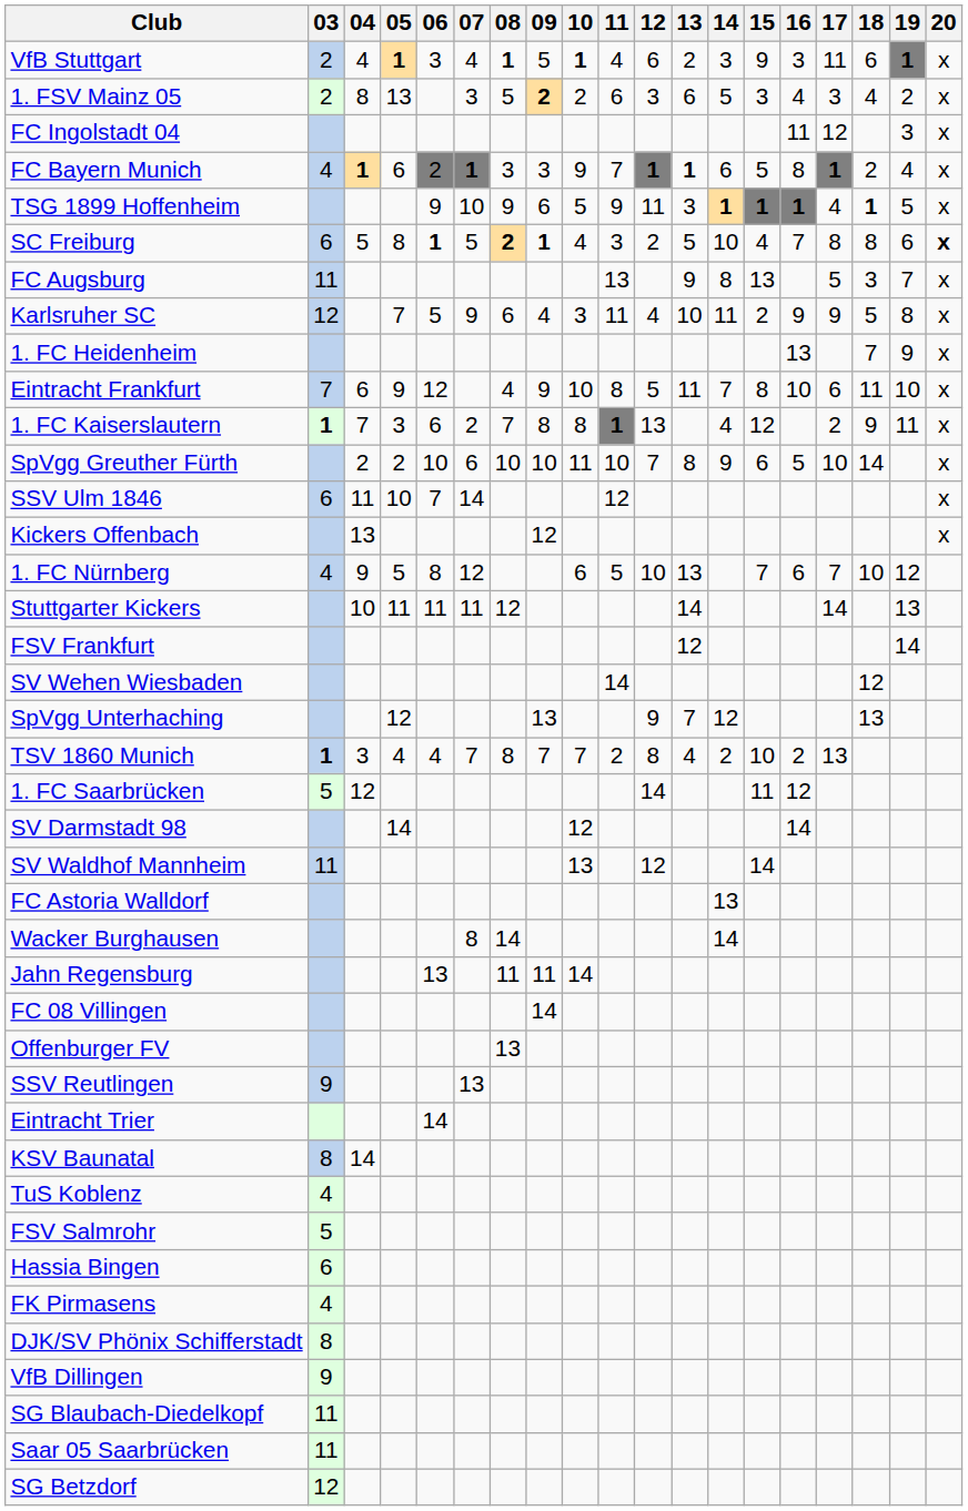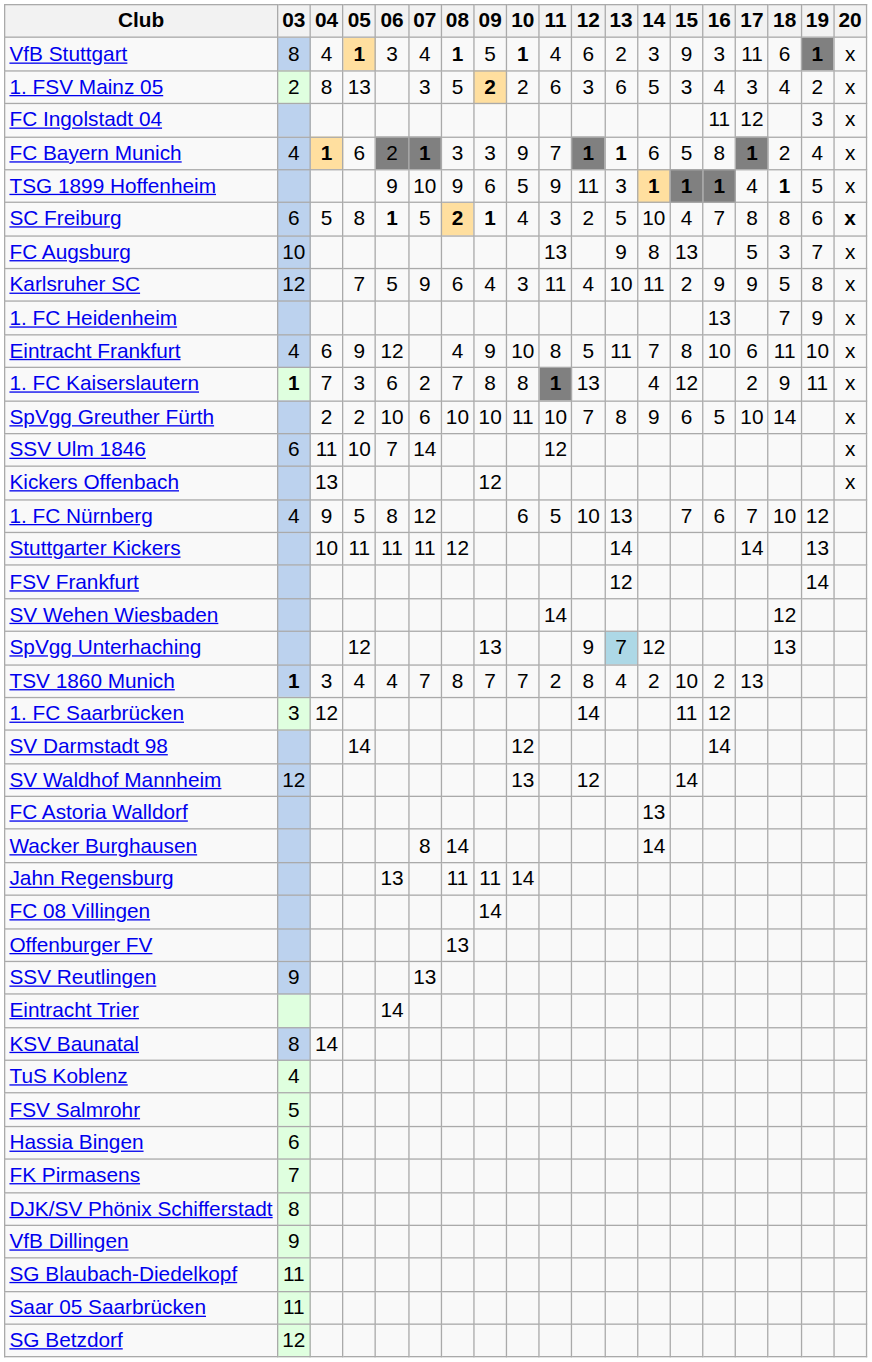 <table class="wikitable sortable">
 <tr>
 <th>Club</th>
 <th class="unsortable">03</th>
 <th class="unsortable">04</th>
 <th class="unsortable">05</th>
 <th class="unsortable">06</th>
 <th class="unsortable">07</th>
 <th class="unsortable">08</th>
 <th class="unsortable">09</th>
 <th class="unsortable">10</th>
 <th class="unsortable">11</th>
 <th class="unsortable">12</th>
 <th class="unsortable">13</th>
 <th class="unsortable">14</th>
 <th class="unsortable">15</th>
 <th class="unsortable">16</th>
 <th class="unsortable">17</th>
 <th class="unsortable">18</th>
 <th class="unsortable">19</th>
 <th class="unsortable">20</th>
 </tr>
 <tr align="center">
 <td align="left"><a href='#'>VfB Stuttgart</a></td>
-<td bgcolor=#BCD2EE>2</td>
+<td bgcolor=#BCD2EE>8</td>
 <td>4</td>
 <td style="background:#ffdf9f"><strong>1</strong></td>
 <td>3</td>
 <td>4</td>
 <td><strong>1</strong></td>
 <td>5</td>
 <td><strong>1</strong></td>
 <td>4</td>
 <td>6</td>
 <td>2</td>
 <td>3</td>
 <td>9</td>
 <td>3</td>
 <td>11</td>
 <td>6</td>
 <td style="background:#808080"><strong>1</strong></td>
 <td>x</td>
 </tr>
 <tr align="center">
 <td align="left"><a href='#'>1. FSV Mainz 05</a></td>
 <td style="background:#dfffdf">2</td>
 <td>8</td>
 <td>13</td>
 <td></td>
 <td>3</td>
 <td>5</td>
 <td style="background:#ffdf9f"><strong>2</strong></td>
 <td>2</td>
 <td>6</td>
 <td>3</td>
 <td>6</td>
 <td>5</td>
 <td>3</td>
 <td>4</td>
 <td>3</td>
 <td>4</td>
 <td>2</td>
 <td>x</td>
 </tr>
 <tr align="center">
 <td align="left"><a href='#'>FC Ingolstadt 04</a></td>
 <td bgcolor=#BCD2EE></td>
 <td></td>
 <td></td>
 <td></td>
 <td></td>
 <td></td>
 <td></td>
 <td></td>
 <td></td>
 <td></td>
 <td></td>
 <td></td>
 <td></td>
 <td>11</td>
 <td>12</td>
 <td></td>
 <td>3</td>
 <td>x</td>
 </tr>
 <tr align="center">
 <td align="left"><a href='#'>FC Bayern Munich</a></td>
 <td bgcolor=#BCD2EE>4</td>
 <td style="background:#ffdf9f"><strong>1</strong></td>
 <td>6</td>
 <td style="background:#808080">2</td>
 <td style="background:#808080"><strong>1</strong></td>
 <td>3</td>
 <td>3</td>
 <td>9</td>
 <td>7</td>
 <td style="background:#808080"><strong>1</strong></td>
 <td><strong>1</strong></td>
 <td>6</td>
 <td>5</td>
 <td>8</td>
 <td style="background:#808080"><strong>1</strong></td>
 <td>2</td>
 <td>4</td>
 <td>x</td>
 </tr>
 <tr align="center">
 <td align="left"><a href='#'>TSG 1899 Hoffenheim</a></td>
 <td bgcolor=#BCD2EE></td>
 <td></td>
 <td></td>
 <td>9</td>
 <td>10</td>
 <td>9</td>
 <td>6</td>
 <td>5</td>
 <td>9</td>
 <td>11</td>
 <td>3</td>
 <td style="background:#ffdf9f"><strong>1</strong></td>
 <td style="background:#808080"><strong>1</strong></td>
 <td style="background:#808080"><strong>1</strong></td>
 <td>4</td>
 <td><strong>1</strong></td>
 <td>5</td>
 <td>x</td>
 </tr>
 <tr align="center">
 <td align="left"><a href='#'>SC Freiburg</a></td>
 <td bgcolor=#BCD2EE>6</td>
 <td>5</td>
 <td>8</td>
 <td><strong>1</strong></td>
 <td>5</td>
 <td style="background:#ffdf9f"><strong>2</strong></td>
 <td><strong>1</strong></td>
 <td>4</td>
 <td>3</td>
 <td>2</td>
 <td>5</td>
 <td>10</td>
 <td>4</td>
 <td>7</td>
 <td>8</td>
 <td>8</td>
 <td>6</td>
 <td><strong>x</strong></td>
 </tr>
 <tr align="center">
 <td align="left"><a href='#'>FC Augsburg</a></td>
-<td bgcolor=#BCD2EE>11</td>
+<td bgcolor=#BCD2EE>10</td>
 <td></td>
 <td></td>
 <td></td>
 <td></td>
 <td></td>
 <td></td>
 <td></td>
 <td>13</td>
 <td></td>
 <td>9</td>
 <td>8</td>
 <td>13</td>
 <td></td>
 <td>5</td>
 <td>3</td>
 <td>7</td>
 <td>x</td>
 </tr>
 <tr align="center">
 <td align="left"><a href='#'>Karlsruher SC</a></td>
 <td bgcolor=#BCD2EE>12</td>
 <td></td>
 <td>7</td>
 <td>5</td>
 <td>9</td>
 <td>6</td>
 <td>4</td>
 <td>3</td>
 <td>11</td>
 <td>4</td>
 <td>10</td>
 <td>11</td>
 <td>2</td>
 <td>9</td>
 <td>9</td>
 <td>5</td>
 <td>8</td>
 <td>x</td>
 </tr>
 <tr align="center">
 <td align="left"><a href='#'>1. FC Heidenheim</a></td>
 <td bgcolor=#BCD2EE></td>
 <td></td>
 <td></td>
 <td></td>
 <td></td>
 <td></td>
 <td></td>
 <td></td>
 <td></td>
 <td></td>
 <td></td>
 <td></td>
 <td></td>
 <td>13</td>
 <td></td>
 <td>7</td>
 <td>9</td>
 <td>x</td>
 </tr>
 <tr align="center">
 <td align="left"><a href='#'>Eintracht Frankfurt</a></td>
-<td bgcolor=#BCD2EE>7</td>
+<td bgcolor=#BCD2EE>4</td>
 <td>6</td>
 <td>9</td>
 <td>12</td>
 <td></td>
 <td>4</td>
 <td>9</td>
 <td>10</td>
 <td>8</td>
 <td>5</td>
 <td>11</td>
 <td>7</td>
 <td>8</td>
 <td>10</td>
 <td>6</td>
 <td>11</td>
 <td>10</td>
 <td>x</td>
 </tr>
 <tr align="center">
 <td align="left"><a href='#'>1. FC Kaiserslautern</a></td>
 <td style="background:#dfffdf"><strong>1</strong></td>
 <td>7</td>
 <td>3</td>
 <td>6</td>
 <td>2</td>
 <td>7</td>
 <td>8</td>
 <td>8</td>
 <td style="background:#808080"><strong>1</strong></td>
 <td>13</td>
 <td></td>
 <td>4</td>
 <td>12</td>
 <td></td>
 <td>2</td>
 <td>9</td>
 <td>11</td>
 <td>x</td>
 </tr>
 <tr align="center">
 <td align="left"><a href='#'>SpVgg Greuther Fürth</a></td>
 <td bgcolor=#BCD2EE></td>
 <td>2</td>
 <td>2</td>
 <td>10</td>
 <td>6</td>
 <td>10</td>
 <td>10</td>
 <td>11</td>
 <td>10</td>
 <td>7</td>
 <td>8</td>
 <td>9</td>
 <td>6</td>
 <td>5</td>
 <td>10</td>
 <td>14</td>
 <td></td>
 <td>x</td>
 </tr>
 <tr align="center">
 <td align="left"><a href='#'>SSV Ulm 1846</a></td>
 <td bgcolor=#BCD2EE>6</td>
 <td>11</td>
 <td>10</td>
 <td>7</td>
 <td>14</td>
 <td></td>
 <td></td>
 <td></td>
 <td>12</td>
 <td></td>
 <td></td>
 <td></td>
 <td></td>
 <td></td>
 <td></td>
 <td></td>
 <td></td>
 <td>x</td>
 </tr>
 <tr align="center">
 <td align="left"><a href='#'>Kickers Offenbach</a></td>
 <td bgcolor=#BCD2EE></td>
 <td>13</td>
 <td></td>
 <td></td>
 <td></td>
 <td></td>
 <td>12</td>
 <td></td>
 <td></td>
 <td></td>
 <td></td>
 <td></td>
 <td></td>
 <td></td>
 <td></td>
 <td></td>
 <td></td>
 <td>x</td>
 </tr>
 <tr align="center">
 <td align="left"><a href='#'>1. FC Nürnberg</a></td>
 <td bgcolor=#BCD2EE>4</td>
 <td>9</td>
 <td>5</td>
 <td>8</td>
 <td>12</td>
 <td></td>
 <td></td>
 <td>6</td>
 <td>5</td>
 <td>10</td>
 <td>13</td>
 <td></td>
 <td>7</td>
 <td>6</td>
 <td>7</td>
 <td>10</td>
 <td>12</td>
 <td></td>
 </tr>
 <tr align="center">
 <td align="left"><a href='#'>Stuttgarter Kickers</a></td>
 <td bgcolor=#BCD2EE></td>
 <td>10</td>
 <td>11</td>
 <td>11</td>
 <td>11</td>
 <td>12</td>
 <td></td>
 <td></td>
 <td></td>
 <td></td>
 <td>14</td>
 <td></td>
 <td></td>
 <td></td>
 <td>14</td>
 <td></td>
 <td>13</td>
 <td></td>
 </tr>
 <tr align="center">
 <td align="left"><a href='#'>FSV Frankfurt</a></td>
 <td bgcolor=#BCD2EE></td>
 <td></td>
 <td></td>
 <td></td>
 <td></td>
 <td></td>
 <td></td>
 <td></td>
 <td></td>
 <td></td>
 <td>12</td>
 <td></td>
 <td></td>
 <td></td>
 <td></td>
 <td></td>
 <td>14</td>
 <td></td>
 </tr>
 <tr align="center">
 <td align="left"><a href='#'>SV Wehen Wiesbaden</a></td>
 <td bgcolor=#BCD2EE></td>
 <td></td>
 <td></td>
 <td></td>
 <td></td>
 <td></td>
 <td></td>
 <td></td>
 <td>14</td>
 <td></td>
 <td></td>
 <td></td>
 <td></td>
 <td></td>
 <td></td>
 <td>12</td>
 <td></td>
 <td></td>
 </tr>
 <tr align="center">
 <td align="left"><a href='#'>SpVgg Unterhaching</a></td>
 <td bgcolor=#BCD2EE></td>
 <td></td>
 <td>12</td>
 <td></td>
 <td></td>
 <td></td>
 <td>13</td>
 <td></td>
 <td></td>
 <td>9</td>
-<td>7</td>
+<td style="background: lightblue;">7</td>
 <td>12</td>
 <td></td>
 <td></td>
 <td></td>
 <td>13</td>
 <td></td>
 <td></td>
 </tr>
 <tr align="center">
 <td align="left"><a href='#'>TSV 1860 Munich</a></td>
 <td bgcolor=#BCD2EE><strong>1</strong></td>
 <td>3</td>
 <td>4</td>
 <td>4</td>
 <td>7</td>
 <td>8</td>
 <td>7</td>
 <td>7</td>
 <td>2</td>
 <td>8</td>
 <td>4</td>
 <td>2</td>
 <td>10</td>
 <td>2</td>
 <td>13</td>
 <td></td>
 <td></td>
 <td></td>
 </tr>
 <tr align="center">
 <td align="left"><a href='#'>1. FC Saarbrücken</a></td>
-<td style="background:#dfffdf">5</td>
+<td style="background:#dfffdf">3</td>
 <td>12</td>
 <td></td>
 <td></td>
 <td></td>
 <td></td>
 <td></td>
 <td></td>
 <td></td>
 <td>14</td>
 <td></td>
 <td></td>
 <td>11</td>
 <td>12</td>
 <td></td>
 <td></td>
 <td></td>
 <td></td>
 </tr>
 <tr align="center">
 <td align="left"><a href='#'>SV Darmstadt 98</a></td>
 <td bgcolor=#BCD2EE></td>
 <td></td>
 <td>14</td>
 <td></td>
 <td></td>
 <td></td>
 <td></td>
 <td>12</td>
 <td></td>
 <td></td>
 <td></td>
 <td></td>
 <td></td>
 <td>14</td>
 <td></td>
 <td></td>
 <td></td>
 <td></td>
 </tr>
 <tr align="center">
 <td align="left"><a href='#'>SV Waldhof Mannheim</a></td>
-<td bgcolor=#BCD2EE>11</td>
+<td bgcolor=#BCD2EE>12</td>
 <td></td>
 <td></td>
 <td></td>
 <td></td>
 <td></td>
 <td></td>
 <td>13</td>
 <td></td>
 <td>12</td>
 <td></td>
 <td></td>
 <td>14</td>
 <td></td>
 <td></td>
 <td></td>
 <td></td>
 <td></td>
 </tr>
 <tr align="center">
 <td align="left"><a href='#'>FC Astoria Walldorf</a></td>
 <td bgcolor=#BCD2EE></td>
 <td></td>
 <td></td>
 <td></td>
 <td></td>
 <td></td>
 <td></td>
 <td></td>
 <td></td>
 <td></td>
 <td></td>
 <td>13</td>
 <td></td>
 <td></td>
 <td></td>
 <td></td>
 <td></td>
 <td></td>
 </tr>
 <tr align="center">
 <td align="left"><a href='#'>Wacker Burghausen</a></td>
 <td bgcolor=#BCD2EE></td>
 <td></td>
 <td></td>
 <td></td>
 <td>8</td>
 <td>14</td>
 <td></td>
 <td></td>
 <td></td>
 <td></td>
 <td></td>
 <td>14</td>
 <td></td>
 <td></td>
 <td></td>
 <td></td>
 <td></td>
 <td></td>
 </tr>
 <tr align="center">
 <td align="left"><a href='#'>Jahn Regensburg</a></td>
 <td bgcolor=#BCD2EE></td>
 <td></td>
 <td></td>
 <td>13</td>
 <td></td>
 <td>11</td>
 <td>11</td>
 <td>14</td>
 <td></td>
 <td></td>
 <td></td>
 <td></td>
 <td></td>
 <td></td>
 <td></td>
 <td></td>
 <td></td>
 <td></td>
 </tr>
 <tr align="center">
 <td align="left"><a href='#'>FC 08 Villingen</a></td>
 <td bgcolor=#BCD2EE></td>
 <td></td>
 <td></td>
 <td></td>
 <td></td>
 <td></td>
 <td>14</td>
 <td></td>
 <td></td>
 <td></td>
 <td></td>
 <td></td>
 <td></td>
 <td></td>
 <td></td>
 <td></td>
 <td></td>
 <td></td>
 </tr>
 <tr align="center">
 <td align="left"><a href='#'>Offenburger FV</a></td>
 <td bgcolor=#BCD2EE></td>
 <td></td>
 <td></td>
 <td></td>
 <td></td>
 <td>13</td>
 <td></td>
 <td></td>
 <td></td>
 <td></td>
 <td></td>
 <td></td>
 <td></td>
 <td></td>
 <td></td>
 <td></td>
 <td></td>
 <td></td>
 </tr>
 <tr align="center">
 <td align="left"><a href='#'>SSV Reutlingen</a></td>
 <td bgcolor=#BCD2EE>9</td>
 <td></td>
 <td></td>
 <td></td>
 <td>13</td>
 <td></td>
 <td></td>
 <td></td>
 <td></td>
 <td></td>
 <td></td>
 <td></td>
 <td></td>
 <td></td>
 <td></td>
 <td></td>
 <td></td>
 <td></td>
 </tr>
 <tr align="center">
 <td align="left"><a href='#'>Eintracht Trier</a></td>
 <td style="background:#dfffdf"></td>
 <td></td>
 <td></td>
 <td>14</td>
 <td></td>
 <td></td>
 <td></td>
 <td></td>
 <td></td>
 <td></td>
 <td></td>
 <td></td>
 <td></td>
 <td></td>
 <td></td>
 <td></td>
 <td></td>
 <td></td>
 </tr>
 <tr align="center">
 <td align="left"><a href='#'>KSV Baunatal</a></td>
 <td bgcolor=#BCD2EE>8</td>
 <td>14</td>
 <td></td>
 <td></td>
 <td></td>
 <td></td>
 <td></td>
 <td></td>
 <td></td>
 <td></td>
 <td></td>
 <td></td>
 <td></td>
 <td></td>
 <td></td>
 <td></td>
 <td></td>
 <td></td>
 </tr>
 <tr align="center">
 <td align="left"><a href='#'>TuS Koblenz</a></td>
 <td style="background:#dfffdf">4</td>
 <td></td>
 <td></td>
 <td></td>
 <td></td>
 <td></td>
 <td></td>
 <td></td>
 <td></td>
 <td></td>
 <td></td>
 <td></td>
 <td></td>
 <td></td>
 <td></td>
 <td></td>
 <td></td>
 <td></td>
 </tr>
 <tr align="center">
 <td align="left"><a href='#'>FSV Salmrohr</a></td>
 <td style="background:#dfffdf">5</td>
 <td></td>
 <td></td>
 <td></td>
 <td></td>
 <td></td>
 <td></td>
 <td></td>
 <td></td>
 <td></td>
 <td></td>
 <td></td>
 <td></td>
 <td></td>
 <td></td>
 <td></td>
 <td></td>
 <td></td>
 </tr>
 <tr align="center">
 <td align="left"><a href='#'>Hassia Bingen</a></td>
 <td style="background:#dfffdf">6</td>
 <td></td>
 <td></td>
 <td></td>
 <td></td>
 <td></td>
 <td></td>
 <td></td>
 <td></td>
 <td></td>
 <td></td>
 <td></td>
 <td></td>
 <td></td>
 <td></td>
 <td></td>
 <td></td>
 <td></td>
 </tr>
 <tr align="center">
 <td align="left"><a href='#'>FK Pirmasens</a></td>
-<td style="background:#dfffdf">4</td>
+<td style="background:#dfffdf">7</td>
 <td></td>
 <td></td>
 <td></td>
 <td></td>
 <td></td>
 <td></td>
 <td></td>
 <td></td>
 <td></td>
 <td></td>
 <td></td>
 <td></td>
 <td></td>
 <td></td>
 <td></td>
 <td></td>
 <td></td>
 </tr>
 <tr align="center">
 <td align="left"><a href='#'>DJK/SV Phönix Schifferstadt</a></td>
 <td style="background:#dfffdf">8</td>
 <td></td>
 <td></td>
 <td></td>
 <td></td>
 <td></td>
 <td></td>
 <td></td>
 <td></td>
 <td></td>
 <td></td>
 <td></td>
 <td></td>
 <td></td>
 <td></td>
 <td></td>
 <td></td>
 <td></td>
 </tr>
 <tr align="center">
 <td align="left"><a href='#'>VfB Dillingen</a></td>
 <td style="background:#dfffdf">9</td>
 <td></td>
 <td></td>
 <td></td>
 <td></td>
 <td></td>
 <td></td>
 <td></td>
 <td></td>
 <td></td>
 <td></td>
 <td></td>
 <td></td>
 <td></td>
 <td></td>
 <td></td>
 <td></td>
 <td></td>
 </tr>
 <tr align="center">
 <td align="left"><a href='#'>SG Blaubach-Diedelkopf</a></td>
 <td style="background:#dfffdf">11</td>
 <td></td>
 <td></td>
 <td></td>
 <td></td>
 <td></td>
 <td></td>
 <td></td>
 <td></td>
 <td></td>
 <td></td>
 <td></td>
 <td></td>
 <td></td>
 <td></td>
 <td></td>
 <td></td>
 <td></td>
 </tr>
 <tr align="center">
 <td align="left"><a href='#'>Saar 05 Saarbrücken</a></td>
 <td style="background:#dfffdf">11</td>
 <td></td>
 <td></td>
 <td></td>
 <td></td>
 <td></td>
 <td></td>
 <td></td>
 <td></td>
 <td></td>
 <td></td>
 <td></td>
 <td></td>
 <td></td>
 <td></td>
 <td></td>
 <td></td>
 <td></td>
 </tr>
 <tr align="center">
 <td align="left"><a href='#'>SG Betzdorf</a></td>
 <td style="background:#dfffdf">12</td>
 <td></td>
 <td></td>
 <td></td>
 <td></td>
 <td></td>
 <td></td>
 <td></td>
 <td></td>
 <td></td>
 <td></td>
 <td></td>
 <td></td>
 <td></td>
 <td></td>
 <td></td>
 <td></td>
 <td></td>
 </tr>
 </table>
